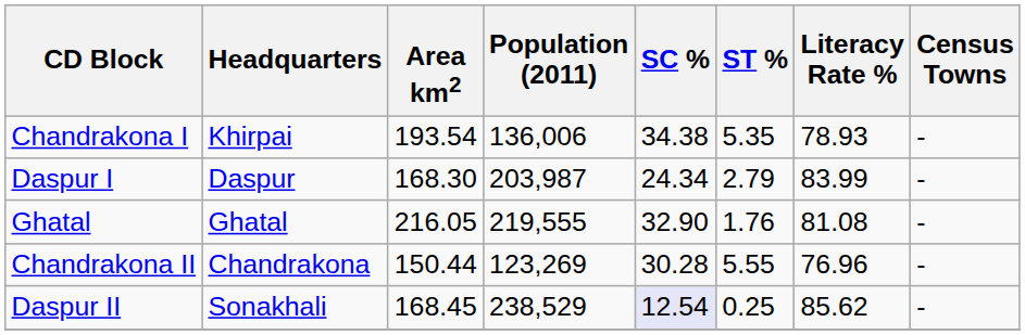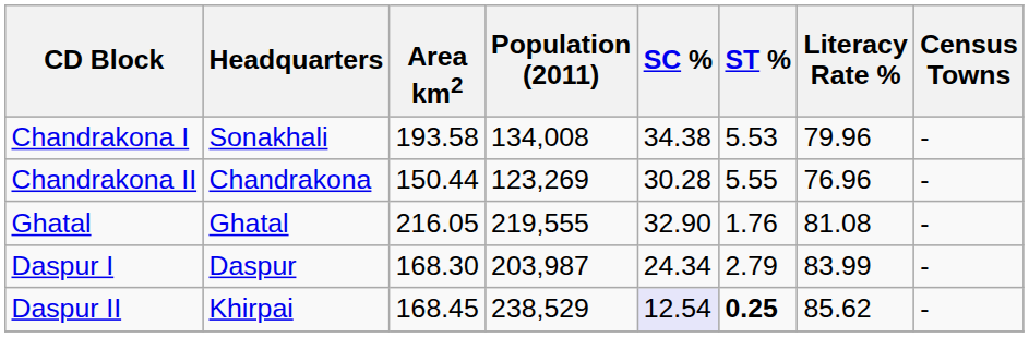 <table class="wikitable sortable">
 <tr>
 <th>CD Block</th>
 <th>Headquarters</th>
 <th><br>Area<br>km<sup>2</sup></th>
 <th>Population<br>(2011)</th>
 <th><a href='#'>SC</a> %</th>
 <th><a href='#'>ST</a> %</th>
 <th>Literacy<br> Rate %</th>
 <th>Census<br>Towns</th>
 </tr>
 <tr>
 <td><a href='#'>Chandrakona I</a></td>
-<td><a href='#'>Khirpai</a></td>
-<td>193.54</td>
-<td>136,006</td>
+<td><a href='#'>Sonakhali</a></td>
+<td>193.58</td>
+<td>134,008</td>
 <td>34.38</td>
-<td>5.35</td>
-<td>78.93</td>
+<td>5.53</td>
+<td>79.96</td>
+<td>-</td>
+</tr>
+<tr>
+<td><a href='#'>Chandrakona II</a></td>
+<td><a href='#'>Chandrakona</a></td>
+<td>150.44</td>
+<td>123,269</td>
+<td>30.28</td>
+<td>5.55</td>
+<td>76.96</td>
+<td>-</td>
+</tr>
+<tr>
+<td><a href='#'>Ghatal</a></td>
+<td><a href='#'>Ghatal</a></td>
+<td>216.05</td>
+<td>219,555</td>
+<td>32.90</td>
+<td>1.76</td>
+<td>81.08</td>
 <td>-</td>
 </tr>
 <tr>
 <td><a href='#'>Daspur I</a></td>
 <td><a href='#'>Daspur</a></td>
 <td>168.30</td>
 <td>203,987</td>
 <td>24.34</td>
 <td>2.79</td>
 <td>83.99</td>
 <td>-</td>
 </tr>
 <tr>
-<td><a href='#'>Ghatal</a></td>
-<td><a href='#'>Ghatal</a></td>
-<td>216.05</td>
-<td>219,555</td>
-<td>32.90</td>
-<td>1.76</td>
-<td>81.08</td>
-<td>-</td>
-</tr>
-<tr>
-<td><a href='#'>Chandrakona II</a></td>
-<td><a href='#'>Chandrakona</a></td>
-<td>150.44</td>
-<td>123,269</td>
-<td>30.28</td>
-<td>5.55</td>
-<td>76.96</td>
-<td>-</td>
-</tr>
-<tr>
 <td><a href='#'>Daspur II</a></td>
-<td><a href='#'>Sonakhali</a></td>
+<td><a href='#'>Khirpai</a></td>
 <td>168.45</td>
 <td>238,529</td>
 <td style="background: lavender;">12.54</td>
-<td>0.25</td>
+<td><strong>0.25</strong></td>
 <td>85.62</td>
 <td>-</td>
 </tr>
 <tr>
 </tr>
 </table>
